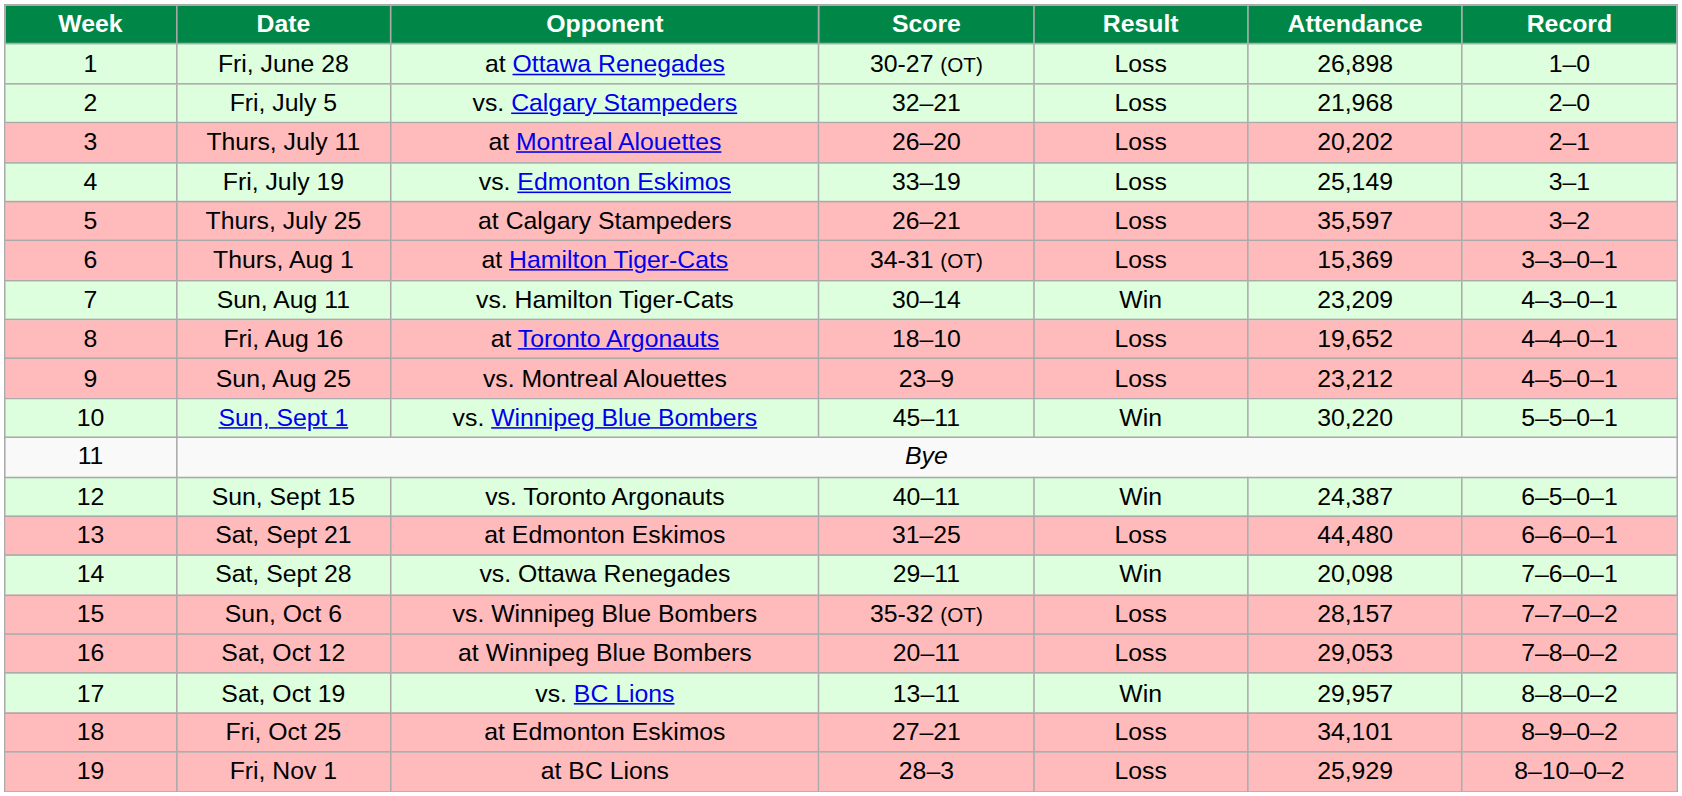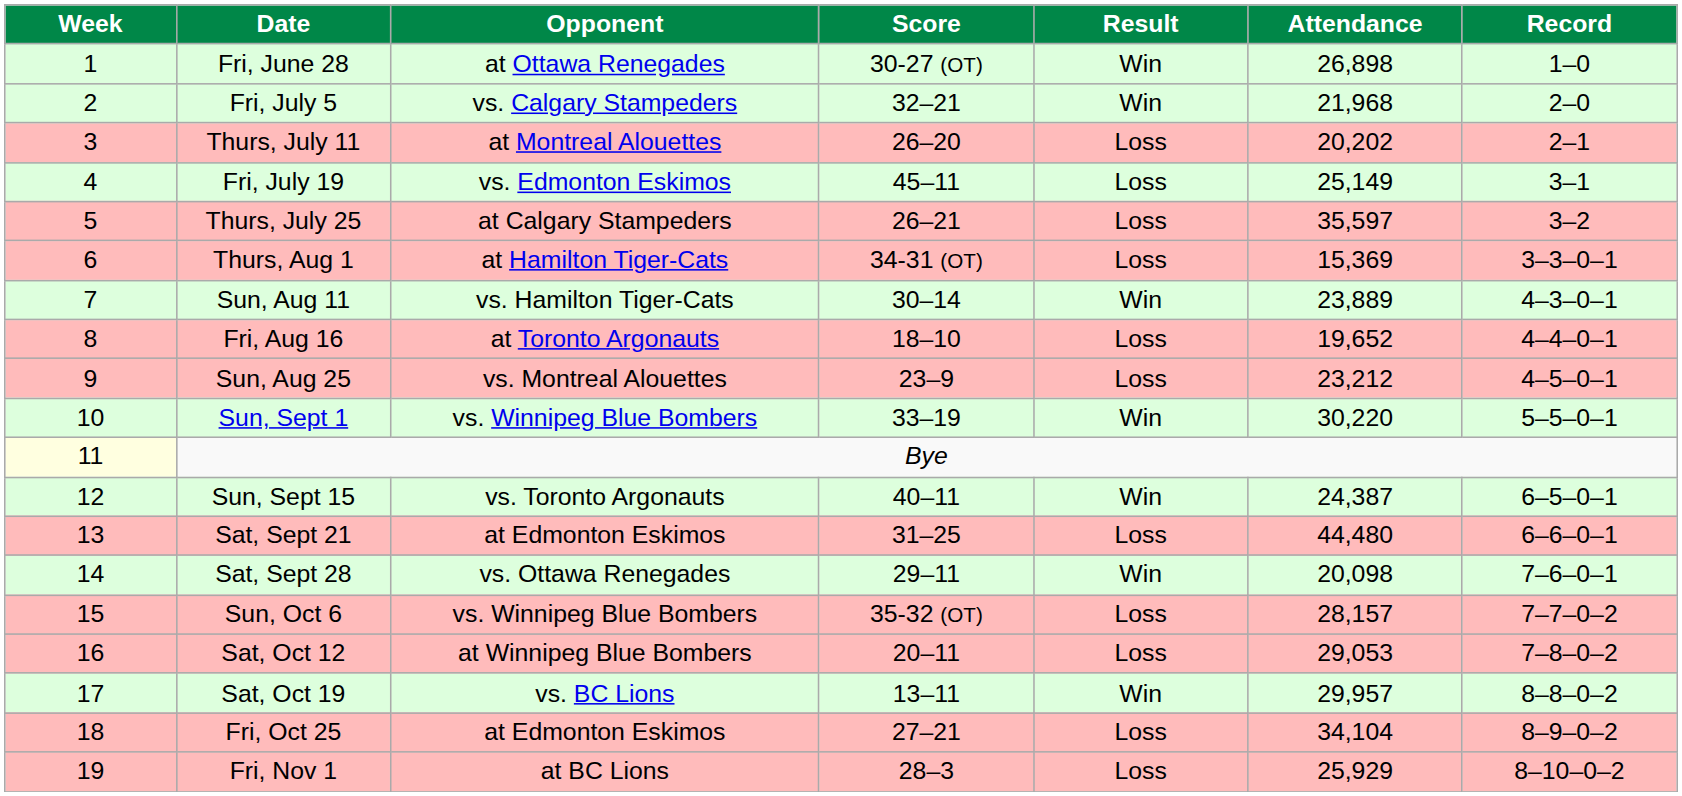 <table class="wikitable sortable">
 <tr>
 <th style="background:#008748;color:White;"  width="8%">Week</th>
 <th style="background:#008748;color:White;"  width="10%">Date</th>
 <th style="background:#008748;color:White;"  width="20%">Opponent</th>
 <th style="background:#008748;color:White;"  width="10%">Score</th>
 <th style="background:#008748;color:White;"  width="10%">Result</th>
 <th style="background:#008748;color:White;"  width="10%">Attendance</th>
 <th style="background:#008748;color:White;"  width="10%">Record</th>
 </tr>
 <tr align="center" bgcolor="#DDFFDD">
 <td>1</td>
 <td>Fri, June 28</td>
 <td>at <a href='#'>Ottawa Renegades</a></td>
 <td>30-27 <small>(OT)</small></td>
-<td>Loss</td>
+<td>Win</td>
 <td>26,898</td>
 <td>1–0</td>
 </tr>
 <tr align="center" bgcolor="#DDFFDD">
 <td>2</td>
 <td>Fri, July 5</td>
 <td>vs. <a href='#'>Calgary Stampeders</a></td>
 <td>32–21</td>
-<td>Loss</td>
+<td>Win</td>
 <td>21,968</td>
 <td>2–0</td>
 </tr>
 <tr align="center" bgcolor="#ffbbbb">
 <td>3</td>
 <td>Thurs, July 11</td>
 <td>at <a href='#'>Montreal Alouettes</a></td>
 <td>26–20</td>
 <td>Loss</td>
 <td>20,202</td>
 <td>2–1</td>
 </tr>
 <tr align="center" bgcolor="#DDFFDD">
 <td>4</td>
 <td>Fri, July 19</td>
 <td>vs. <a href='#'>Edmonton Eskimos</a></td>
-<td>33–19</td>
+<td>45–11</td>
 <td>Loss</td>
 <td>25,149</td>
 <td>3–1</td>
 </tr>
 <tr align="center" bgcolor="#ffbbbb">
 <td>5</td>
 <td>Thurs, July 25</td>
 <td>at Calgary Stampeders</td>
 <td>26–21</td>
 <td>Loss</td>
 <td>35,597</td>
 <td>3–2</td>
 </tr>
 <tr align="center" bgcolor="#ffbbbb">
 <td>6</td>
 <td>Thurs, Aug 1</td>
 <td>at <a href='#'>Hamilton Tiger-Cats</a></td>
 <td>34-31 <small>(OT)</small></td>
 <td>Loss</td>
 <td>15,369</td>
 <td>3–3–0–1</td>
 </tr>
 <tr align="center" bgcolor="#DDFFDD">
 <td>7</td>
 <td>Sun, Aug 11</td>
 <td>vs. Hamilton Tiger-Cats</td>
 <td>30–14</td>
 <td>Win</td>
-<td>23,209</td>
+<td>23,889</td>
 <td>4–3–0–1</td>
 </tr>
 <tr align="center" bgcolor="#ffbbbb">
 <td>8</td>
 <td>Fri, Aug 16</td>
 <td>at <a href='#'>Toronto Argonauts</a></td>
 <td>18–10</td>
 <td>Loss</td>
 <td>19,652</td>
 <td>4–4–0–1</td>
 </tr>
 <tr align="center" bgcolor="#ffbbbb">
 <td>9</td>
 <td>Sun, Aug 25</td>
 <td>vs. Montreal Alouettes</td>
 <td>23–9</td>
 <td>Loss</td>
 <td>23,212</td>
 <td>4–5–0–1</td>
 </tr>
 <tr align="center" bgcolor="#DDFFDD">
 <td>10</td>
 <td><a href='#'>Sun, Sept 1</a></td>
 <td>vs. <a href='#'>Winnipeg Blue Bombers</a></td>
-<td>45–11</td>
+<td>33–19</td>
 <td>Win</td>
 <td>30,220</td>
 <td>5–5–0–1</td>
 </tr>
 <tr align="center">
-<td>11</td>
+<td style="background: lightyellow;">11</td>
 <td colSpan=6 align="center"><em>Bye</em></td>
 </tr>
 <tr align="center" bgcolor="#DDFFDD">
 <td>12</td>
 <td>Sun, Sept 15</td>
 <td>vs. Toronto Argonauts</td>
 <td>40–11</td>
 <td>Win</td>
 <td>24,387</td>
 <td>6–5–0–1</td>
 </tr>
 <tr align="center" bgcolor="#ffbbbb">
 <td>13</td>
 <td>Sat, Sept 21</td>
 <td>at Edmonton Eskimos</td>
 <td>31–25</td>
 <td>Loss</td>
 <td>44,480</td>
 <td>6–6–0–1</td>
 </tr>
 <tr align="center" bgcolor="#DDFFDD">
 <td>14</td>
 <td>Sat, Sept 28</td>
 <td>vs. Ottawa Renegades</td>
 <td>29–11</td>
 <td>Win</td>
 <td>20,098</td>
 <td>7–6–0–1</td>
 </tr>
 <tr align="center" bgcolor="#ffbbbb">
 <td>15</td>
 <td>Sun, Oct 6</td>
 <td>vs. Winnipeg Blue Bombers</td>
 <td>35-32 <small>(OT)</small></td>
 <td>Loss</td>
 <td>28,157</td>
 <td>7–7–0–2</td>
 </tr>
 <tr align="center" bgcolor="#ffbbbb">
 <td>16</td>
 <td>Sat, Oct 12</td>
 <td>at Winnipeg Blue Bombers</td>
 <td>20–11</td>
 <td>Loss</td>
 <td>29,053</td>
 <td>7–8–0–2</td>
 </tr>
 <tr align="center" bgcolor="#DDFFDD">
 <td>17</td>
 <td>Sat, Oct 19</td>
 <td>vs. <a href='#'>BC Lions</a></td>
 <td>13–11</td>
 <td>Win</td>
 <td>29,957</td>
 <td>8–8–0–2</td>
 </tr>
 <tr align="center" bgcolor="#ffbbbb">
 <td>18</td>
 <td>Fri, Oct 25</td>
 <td>at Edmonton Eskimos</td>
 <td>27–21</td>
 <td>Loss</td>
-<td>34,101</td>
+<td>34,104</td>
 <td>8–9–0–2</td>
 </tr>
 <tr align="center" bgcolor="#ffbbbb">
 <td>19</td>
 <td>Fri, Nov 1</td>
 <td>at BC Lions</td>
 <td>28–3</td>
 <td>Loss</td>
 <td>25,929</td>
 <td>8–10–0–2</td>
 </tr>
 <tr>
 </tr>
 </table>
